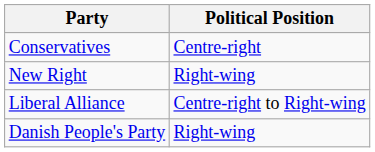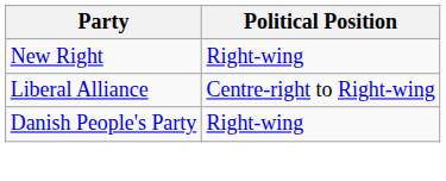 <table class="wikitable mw-collapsible mw-collapsed">
 <tr>
 <th>Party</th>
 <th>Political Position</th>
-</tr>
-<tr>
-<td><a href='#'>Conservatives</a></td>
-<td><a href='#'>Centre-right</a></td>
 </tr>
 <tr>
 <td><a href='#'>New Right</a></td>
 <td><a href='#'>Right-wing</a></td>
 </tr>
 <tr>
 <td><a href='#'>Liberal Alliance</a></td>
 <td><a href='#'>Centre-right</a> to <a href='#'>Right-wing</a></td>
 </tr>
 <tr>
 <td><a href='#'>Danish People's Party</a></td>
 <td><a href='#'>Right-wing</a></td>
 </tr>
 </table>
